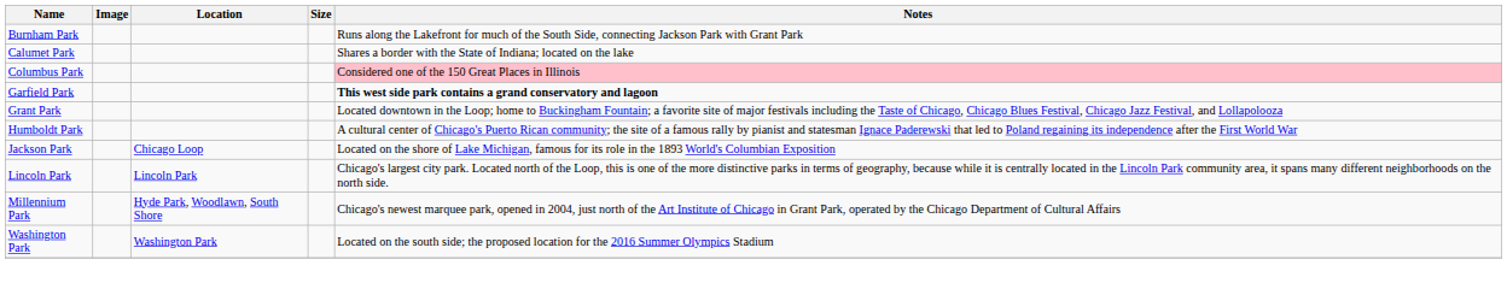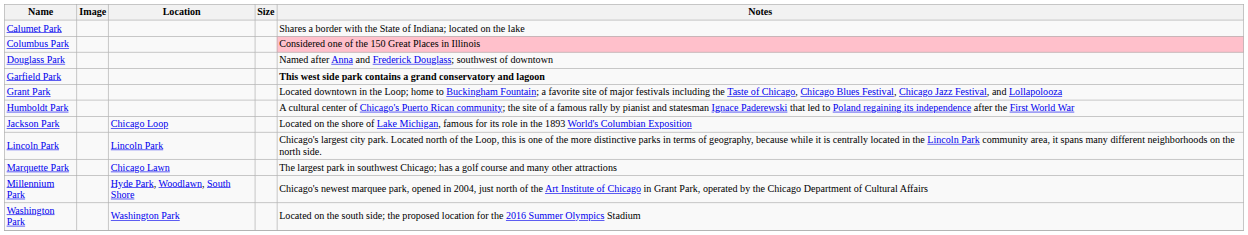 <table class="wikitable sortable">
 <tr>
 <th>Name</th>
 <th class = "unsortable">Image</th>
 <th>Location</th>
 <th>Size</th>
 <th class = "unsortable">Notes</th>
-</tr>
-<tr>
-<td><a href='#'>Burnham Park</a></td>
-<td></td>
-<td></td>
-<td></td>
-<td>Runs along the Lakefront for much of the South Side, connecting Jackson Park with Grant Park</td>
 </tr>
 <tr>
 <td><a href='#'>Calumet Park</a></td>
 <td></td>
 <td></td>
 <td></td>
 <td>Shares a border with the State of Indiana; located on the lake</td>
 </tr>
 <tr>
 <td><a href='#'>Columbus Park</a></td>
 <td></td>
 <td></td>
 <td></td>
 <td style="background: pink;">Considered one of the 150 Great Places in Illinois</td>
+</tr>
+<tr>
+<td><a href='#'>Douglass Park</a></td>
+<td></td>
+<td></td>
+<td></td>
+<td>Named after <a href='#'>Anna</a> and <a href='#'>Frederick Douglass</a>; southwest of downtown</td>
 </tr>
 <tr>
 <td><a href='#'>Garfield Park</a></td>
 <td></td>
 <td></td>
 <td></td>
 <td><strong>This west side park contains a grand conservatory and lagoon</strong></td>
 </tr>
 <tr>
 <td><a href='#'>Grant Park</a></td>
 <td></td>
 <td></td>
 <td></td>
 <td>Located downtown in the Loop; home to <a href='#'>Buckingham Fountain</a>; a favorite site of major festivals including the <a href='#'>Taste of Chicago</a>, <a href='#'>Chicago Blues Festival</a>, <a href='#'>Chicago Jazz Festival</a>, and <a href='#'>Lollapolooza</a></td>
 </tr>
 <tr>
 <td><a href='#'>Humboldt Park</a></td>
 <td></td>
 <td></td>
 <td></td>
 <td>A cultural center of <a href='#'>Chicago's Puerto Rican community</a>; the site of a famous rally by pianist and statesman <a href='#'>Ignace Paderewski</a> that led to <a href='#'>Poland regaining its independence</a> after the <a href='#'>First World War</a></td>
 </tr>
 <tr>
 <td><a href='#'>Jackson Park</a></td>
 <td></td>
 <td><a href='#'>Chicago Loop</a></td>
 <td></td>
 <td>Located on the shore of <a href='#'>Lake Michigan</a>, famous for its role in the 1893 <a href='#'>World's Columbian Exposition</a></td>
 </tr>
 <tr>
 <td><a href='#'>Lincoln Park</a></td>
 <td></td>
 <td><a href='#'>Lincoln Park</a></td>
 <td></td>
 <td>Chicago's largest city park. Located north of the Loop, this is one of the more distinctive parks in terms of geography, because while it is centrally located in the <a href='#'>Lincoln Park</a> community area, it spans many different neighborhoods on the north side.</td>
 </tr>
 <tr>
+<td><a href='#'>Marquette Park</a></td>
+<td></td>
+<td><a href='#'>Chicago Lawn</a></td>
+<td></td>
+<td>The largest park in southwest Chicago; has a golf course and many other attractions</td>
+</tr>
+<tr>
 <td><a href='#'>Millennium Park</a></td>
 <td></td>
 <td><a href='#'>Hyde Park</a>, <a href='#'>Woodlawn</a>, <a href='#'>South Shore</a></td>
 <td></td>
 <td>Chicago's newest marquee park, opened in 2004, just north of the <a href='#'>Art Institute of Chicago</a> in Grant Park, operated by the Chicago Department of Cultural Affairs</td>
 </tr>
 <tr>
 <td><a href='#'>Washington Park</a></td>
 <td></td>
 <td><a href='#'>Washington Park</a></td>
 <td></td>
 <td>Located on the south side; the proposed location for the <a href='#'>2016 Summer Olympics</a> Stadium</td>
 </tr>
 <tr>
 </tr>
 </table>
